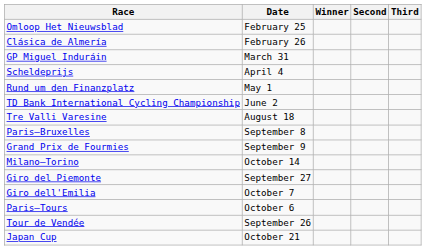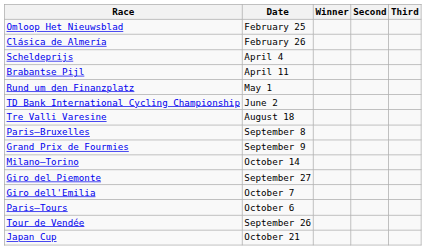 <table class="wikitable">
 <tr>
 <th>Race</th>
 <th>Date</th>
 <th>Winner</th>
 <th>Second</th>
 <th>Third</th>
 </tr>
 <tr>
 <td> <a href='#'>Omloop Het Nieuwsblad</a></td>
 <td>February 25</td>
 <td></td>
 <td></td>
 <td></td>
 </tr>
 <tr>
 <td> <a href='#'>Clásica de Almería</a></td>
 <td>February 26</td>
 <td></td>
 <td></td>
 <td></td>
 </tr>
 <tr>
-<td> <a href='#'>GP Miguel Induráin</a></td>
-<td>March 31</td>
+<td> <a href='#'>Scheldeprijs</a></td>
+<td>April 4</td>
 <td></td>
 <td></td>
 <td></td>
 </tr>
 <tr>
-<td> <a href='#'>Scheldeprijs</a></td>
-<td>April 4</td>
+<td> <a href='#'>Brabantse Pijl</a></td>
+<td>April 11</td>
 <td></td>
 <td></td>
 <td></td>
 </tr>
 <tr>
 <td> <a href='#'>Rund um den Finanzplatz</a></td>
 <td>May 1</td>
 <td></td>
 <td></td>
 <td></td>
 </tr>
 <tr>
 <td> <a href='#'>TD Bank International Cycling Championship</a></td>
 <td>June 2</td>
 <td></td>
 <td></td>
 <td></td>
 </tr>
 <tr>
 <td> <a href='#'>Tre Valli Varesine</a></td>
 <td>August 18</td>
 <td></td>
 <td></td>
 <td></td>
 </tr>
 <tr>
 <td> <a href='#'>Paris–Bruxelles</a></td>
 <td>September 8</td>
 <td></td>
 <td></td>
 <td></td>
 </tr>
 <tr>
 <td> <a href='#'>Grand Prix de Fourmies</a></td>
 <td>September 9</td>
 <td></td>
 <td></td>
 <td></td>
 </tr>
 <tr>
 <td> <a href='#'>Milano–Torino</a></td>
 <td>October 14</td>
 <td></td>
 <td></td>
 <td></td>
 </tr>
 <tr>
 <td> <a href='#'>Giro del Piemonte</a></td>
 <td>September 27</td>
 <td></td>
 <td></td>
 <td></td>
 </tr>
 <tr>
 <td> <a href='#'>Giro dell'Emilia</a></td>
 <td>October 7</td>
 <td></td>
 <td></td>
 <td></td>
 </tr>
 <tr>
 <td> <a href='#'>Paris–Tours</a></td>
 <td>October 6</td>
 <td></td>
 <td></td>
 <td></td>
 </tr>
 <tr>
 <td> <a href='#'>Tour de Vendée</a></td>
 <td>September 26</td>
 <td></td>
 <td></td>
 <td></td>
 </tr>
 <tr>
 <td> <a href='#'>Japan Cup</a></td>
 <td>October 21</td>
 <td></td>
 <td></td>
 <td></td>
 </tr>
 </table>
